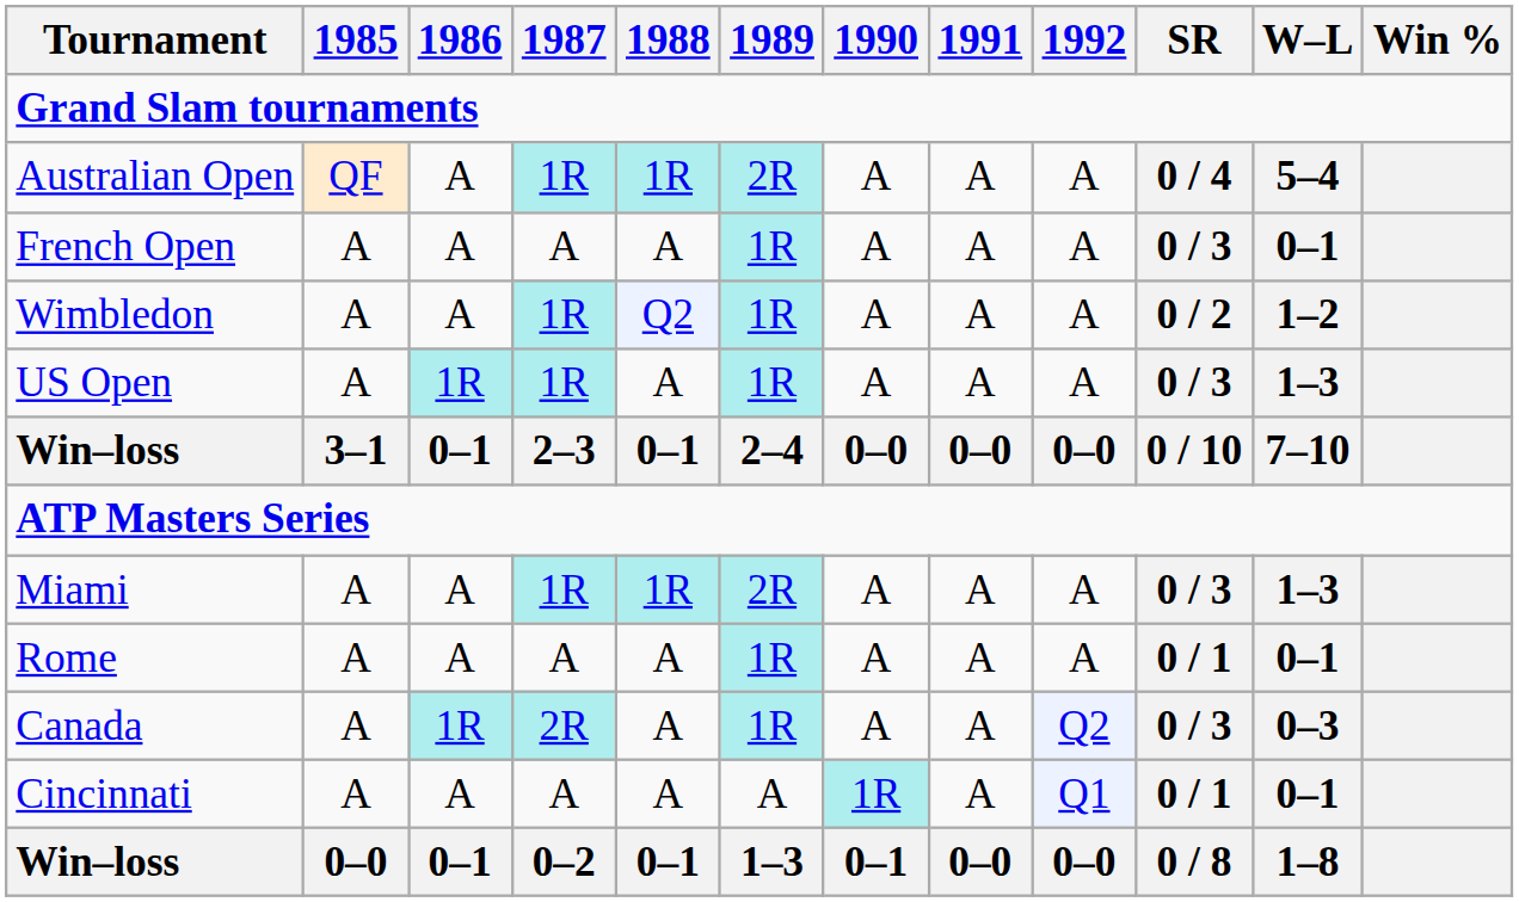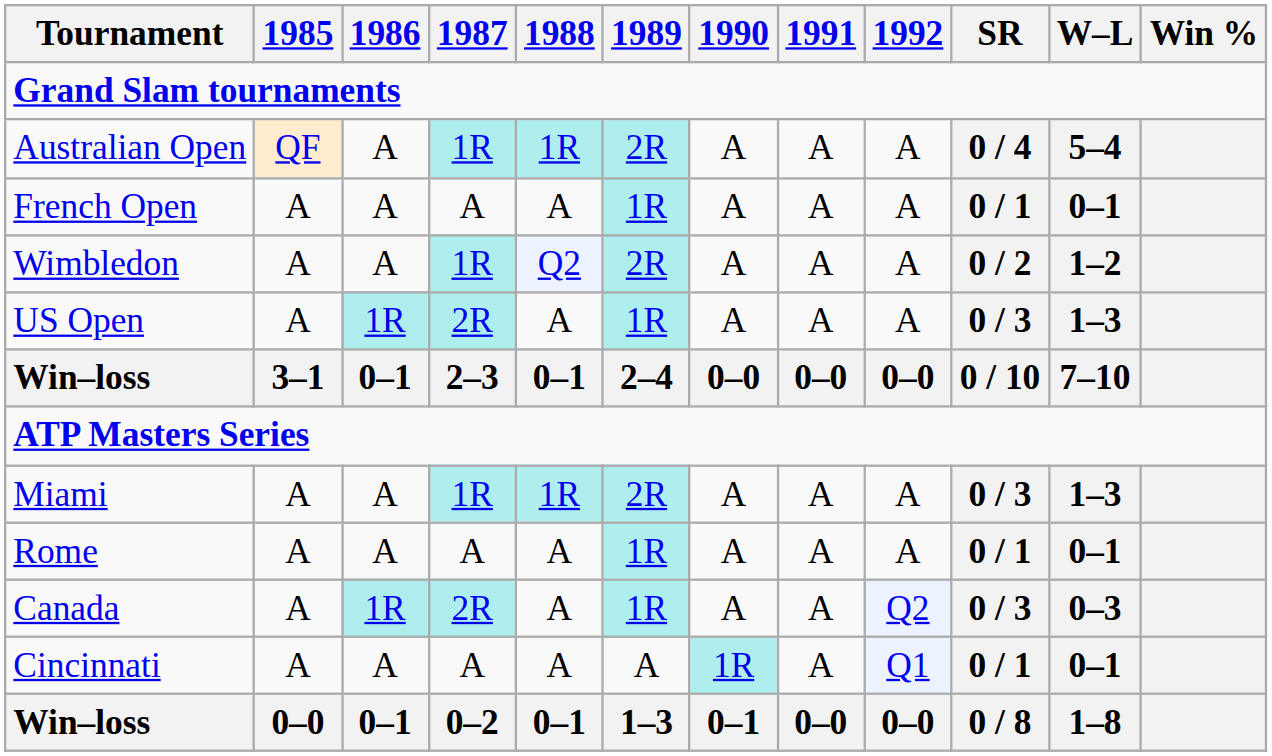 <table class=wikitable style=text-align:center;font-size:97%>
 <tr>
 <th>Tournament</th>
 <th><a href='#'>1985</a></th>
 <th><a href='#'>1986</a></th>
 <th><a href='#'>1987</a></th>
 <th><a href='#'>1988</a></th>
 <th><a href='#'>1989</a></th>
 <th><a href='#'>1990</a></th>
 <th><a href='#'>1991</a></th>
 <th><a href='#'>1992</a></th>
 <th>SR</th>
 <th>W–L</th>
 <th>Win %</th>
 </tr>
 <tr>
 <td colspan=23 align=left><strong><a href='#'>Grand Slam tournaments</a></strong></td>
 </tr>
 <tr>
 <td align=left><a href='#'>Australian Open</a></td>
 <td bgcolor=ffebcd><a href='#'>QF</a></td>
 <td>A</td>
 <td bgcolor=afeeee><a href='#'>1R</a></td>
 <td bgcolor=afeeee><a href='#'>1R</a></td>
 <td bgcolor=afeeee><a href='#'>2R</a></td>
 <td>A</td>
 <td>A</td>
 <td>A</td>
 <th>0 / 4</th>
 <th>5–4</th>
 <th></th>
 </tr>
 <tr>
 <td align=left><a href='#'>French Open</a></td>
 <td>A</td>
 <td>A</td>
 <td>A</td>
 <td>A</td>
 <td bgcolor=afeeee><a href='#'>1R</a></td>
 <td>A</td>
 <td>A</td>
 <td>A</td>
-<th>0 / 3</th>
+<th>0 / 1</th>
 <th>0–1</th>
 <th></th>
 </tr>
 <tr>
 <td align=left><a href='#'>Wimbledon</a></td>
 <td>A</td>
 <td>A</td>
 <td bgcolor=afeeee><a href='#'>1R</a></td>
 <td bgcolor=ecf2ff><a href='#'>Q2</a></td>
-<td bgcolor=afeeee><a href='#'>1R</a></td>
+<td bgcolor=afeeee><a href='#'>2R</a></td>
 <td>A</td>
 <td>A</td>
 <td>A</td>
 <th>0 / 2</th>
 <th>1–2</th>
 <th></th>
 </tr>
 <tr>
 <td align=left><a href='#'>US Open</a></td>
 <td>A</td>
 <td bgcolor=afeeee><a href='#'>1R</a></td>
-<td bgcolor=afeeee><a href='#'>1R</a></td>
+<td bgcolor=afeeee><a href='#'>2R</a></td>
 <td>A</td>
 <td bgcolor=afeeee><a href='#'>1R</a></td>
 <td>A</td>
 <td>A</td>
 <td>A</td>
 <th>0 / 3</th>
 <th>1–3</th>
 <th></th>
 </tr>
 <tr>
 <th style=text-align:left>Win–loss</th>
 <th>3–1</th>
 <th>0–1</th>
 <th>2–3</th>
 <th>0–1</th>
 <th>2–4</th>
 <th>0–0</th>
 <th>0–0</th>
 <th>0–0</th>
 <th>0 / 10</th>
 <th>7–10</th>
 <th></th>
 </tr>
 <tr>
 <td colspan=23 align=left><strong><a href='#'>ATP Masters Series</a></strong></td>
 </tr>
 <tr>
 <td align=left><a href='#'>Miami</a></td>
 <td>A</td>
 <td>A</td>
 <td bgcolor=afeeee><a href='#'>1R</a></td>
 <td bgcolor=afeeee><a href='#'>1R</a></td>
 <td bgcolor=afeeee><a href='#'>2R</a></td>
 <td>A</td>
 <td>A</td>
 <td>A</td>
 <th>0 / 3</th>
 <th>1–3</th>
 <th></th>
 </tr>
 <tr>
 <td align=left><a href='#'>Rome</a></td>
 <td>A</td>
 <td>A</td>
 <td>A</td>
 <td>A</td>
 <td bgcolor=afeeee><a href='#'>1R</a></td>
 <td>A</td>
 <td>A</td>
 <td>A</td>
 <th>0 / 1</th>
 <th>0–1</th>
 <th></th>
 </tr>
 <tr>
 <td align=left><a href='#'>Canada</a></td>
 <td>A</td>
 <td bgcolor=afeeee><a href='#'>1R</a></td>
 <td bgcolor=afeeee><a href='#'>2R</a></td>
 <td>A</td>
 <td bgcolor=afeeee><a href='#'>1R</a></td>
 <td>A</td>
 <td>A</td>
 <td bgcolor=ecf2ff><a href='#'>Q2</a></td>
 <th>0 / 3</th>
 <th>0–3</th>
 <th></th>
 </tr>
 <tr>
 <td align=left><a href='#'>Cincinnati</a></td>
 <td>A</td>
 <td>A</td>
 <td>A</td>
 <td>A</td>
 <td>A</td>
 <td bgcolor=afeeee><a href='#'>1R</a></td>
 <td>A</td>
 <td bgcolor=ecf2ff><a href='#'>Q1</a></td>
 <th>0 / 1</th>
 <th>0–1</th>
 <th></th>
 </tr>
 <tr>
 <th style=text-align:left>Win–loss</th>
 <th>0–0</th>
 <th>0–1</th>
 <th>0–2</th>
 <th>0–1</th>
 <th>1–3</th>
 <th>0–1</th>
 <th>0–0</th>
 <th>0–0</th>
 <th>0 / 8</th>
 <th>1–8</th>
 <th></th>
 </tr>
 </table>
